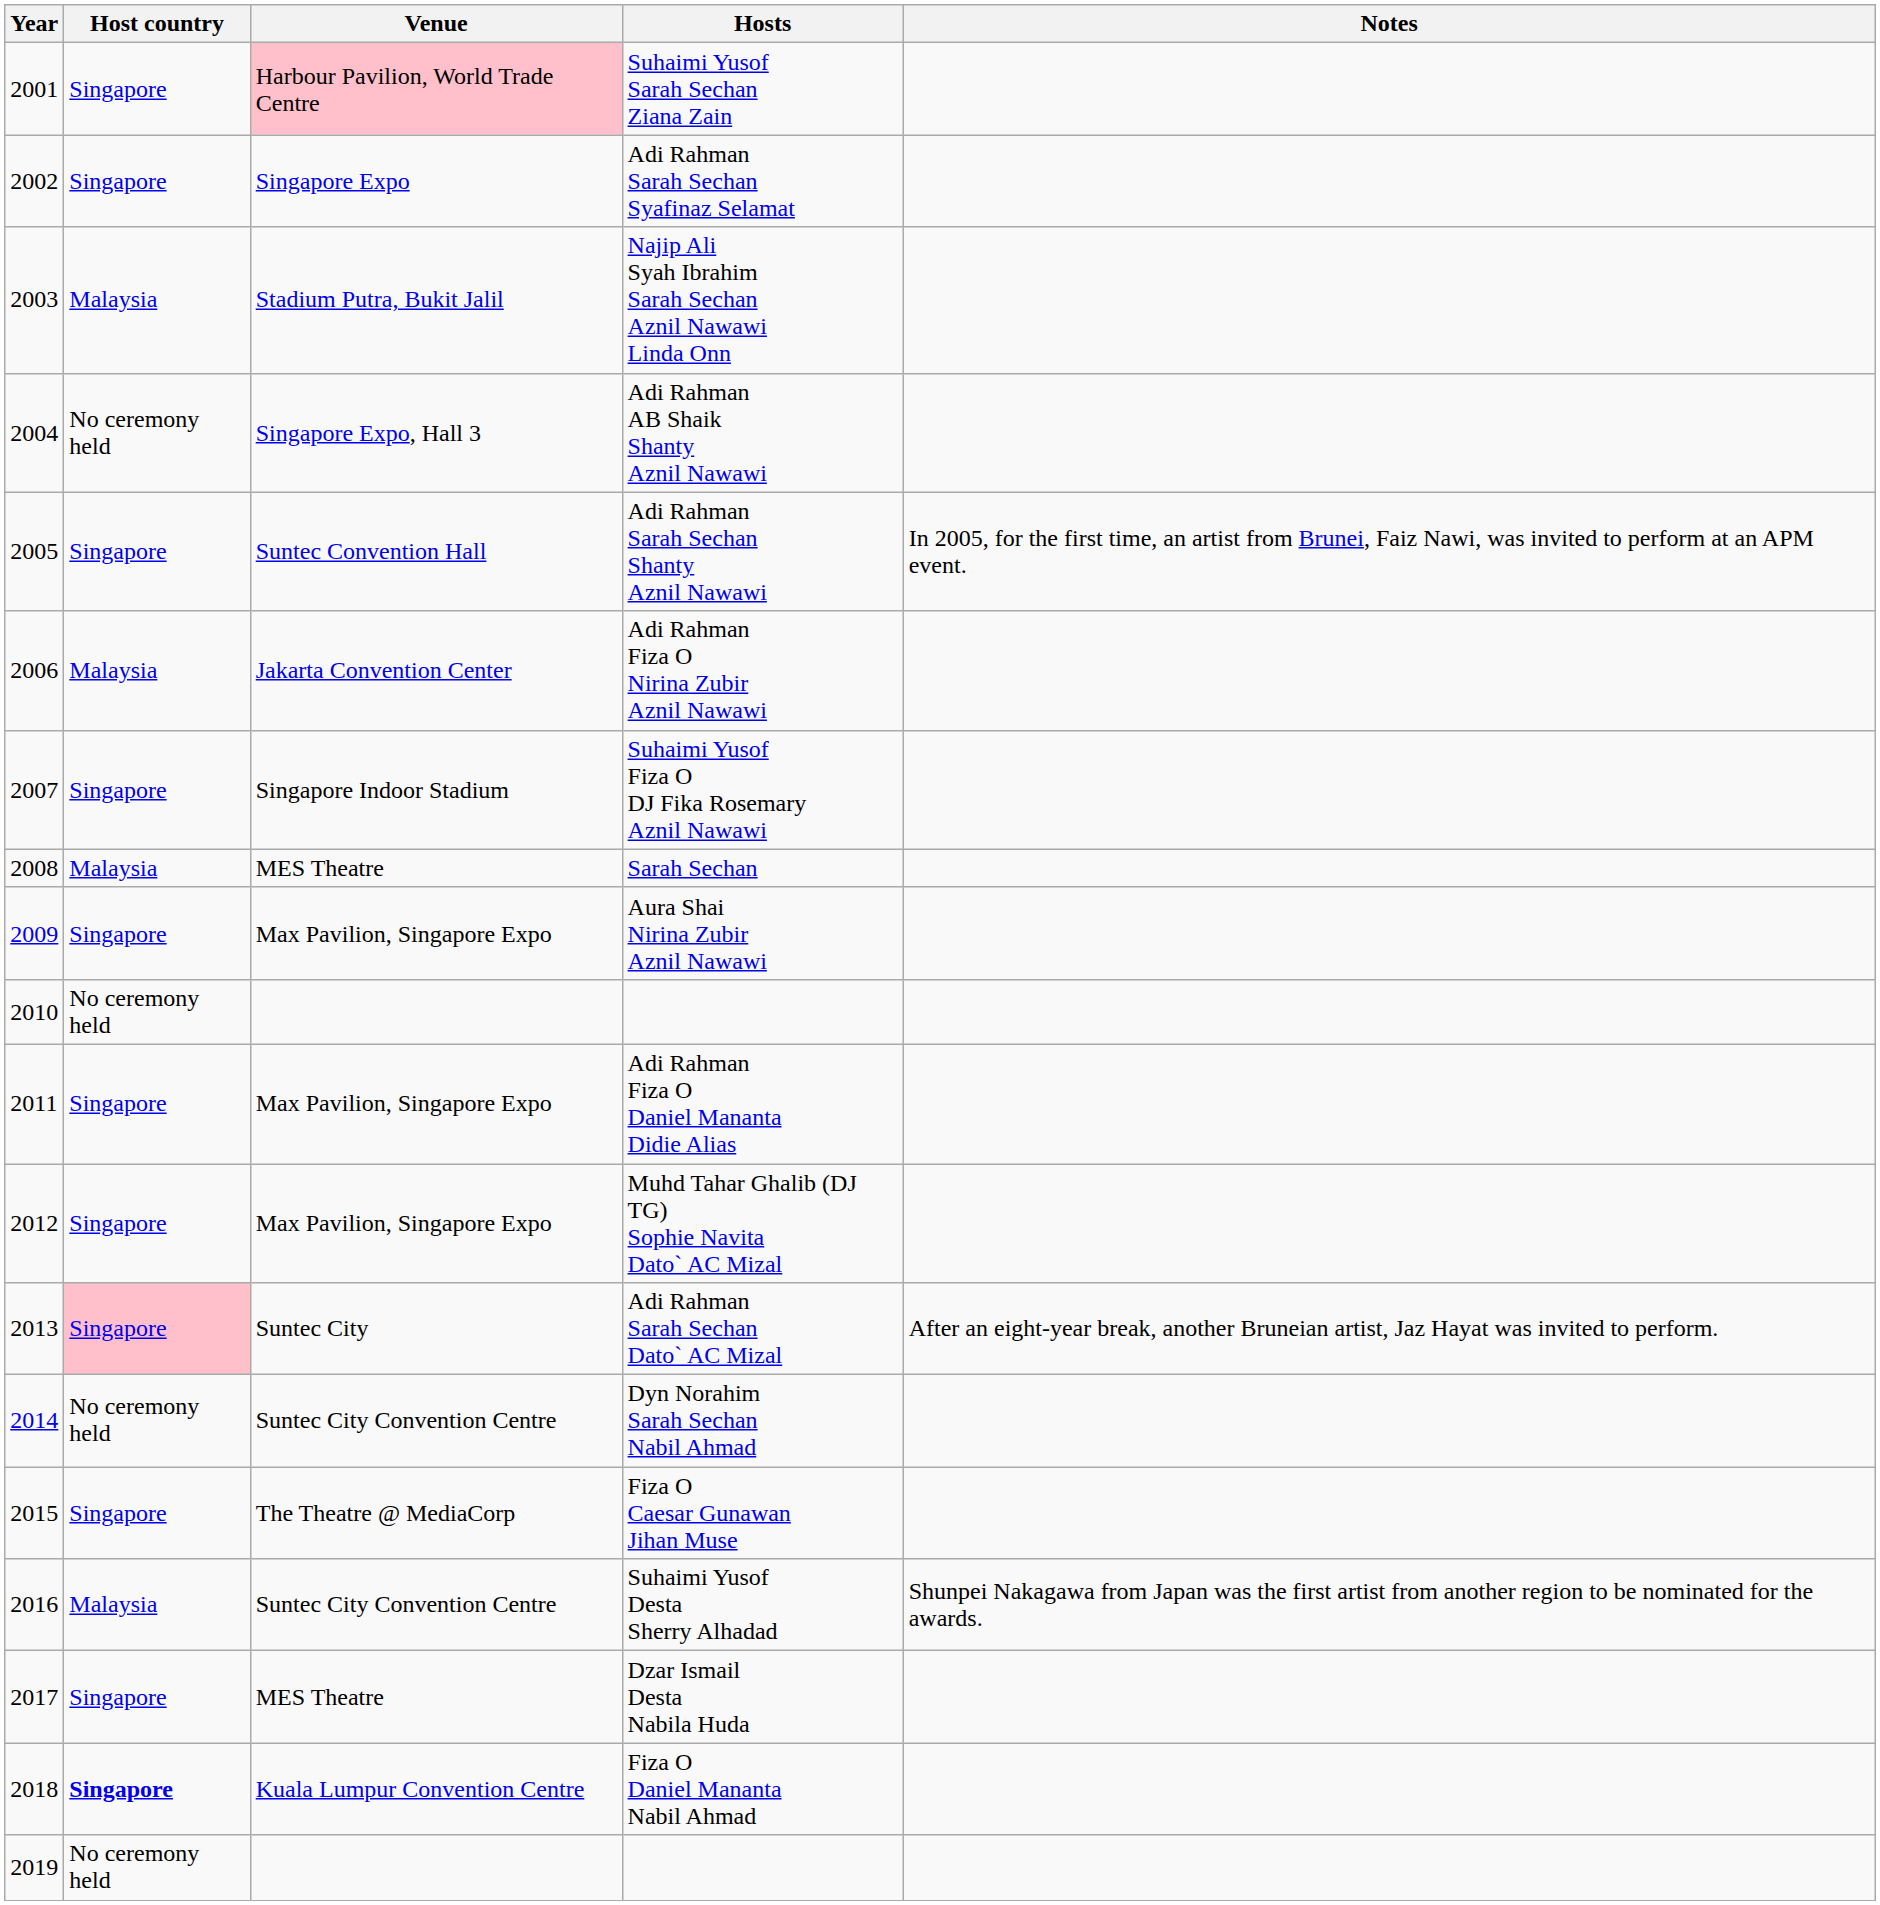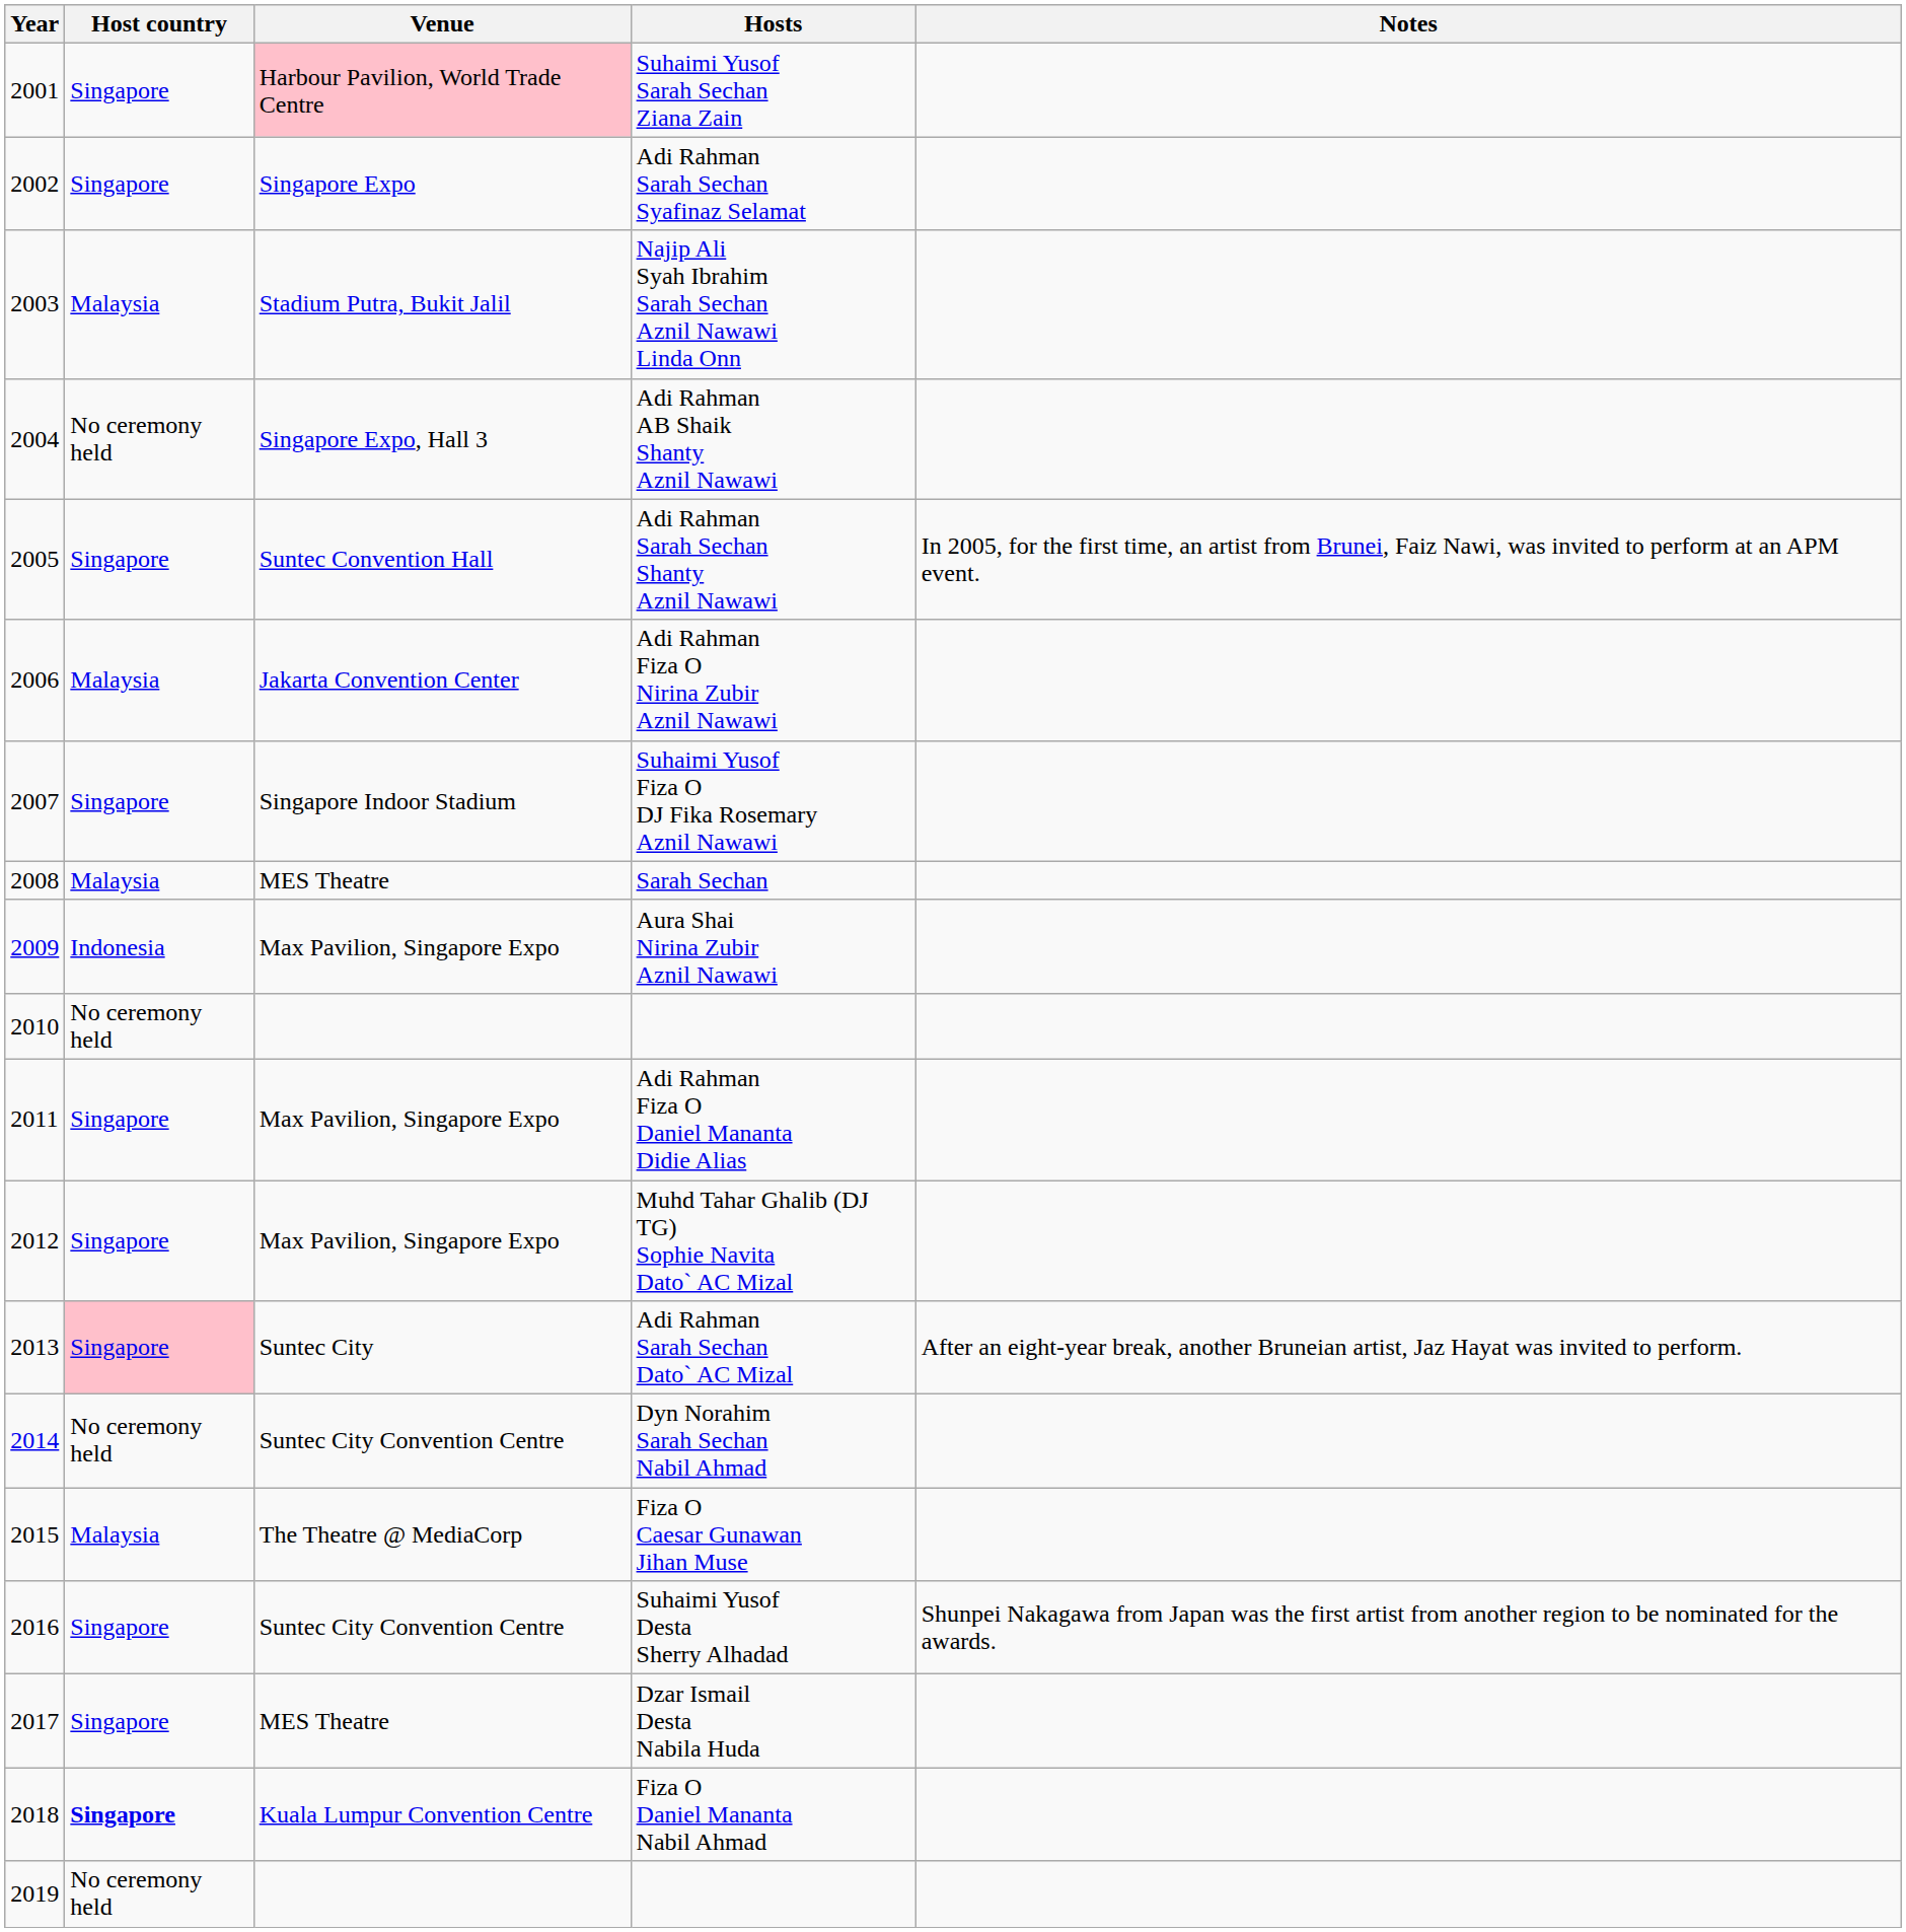 <table class="wikitable">
 <tr>
 <th>Year</th>
 <th>Host country</th>
 <th>Venue</th>
 <th>Hosts</th>
 <th>Notes</th>
 </tr>
 <tr>
 <td>2001</td>
 <td> <a href='#'>Singapore</a></td>
 <td style="background: pink;">Harbour Pavilion, World Trade Centre</td>
 <td> <a href='#'>Suhaimi Yusof</a><br> <a href='#'>Sarah Sechan</a><br> <a href='#'>Ziana Zain</a></td>
 <td></td>
 </tr>
 <tr>
 <td>2002</td>
 <td> <a href='#'>Singapore</a></td>
 <td><a href='#'>Singapore Expo</a></td>
 <td> Adi Rahman<br> <a href='#'>Sarah Sechan</a><br> <a href='#'>Syafinaz Selamat</a></td>
 <td></td>
 </tr>
 <tr>
 <td>2003</td>
 <td> <a href='#'>Malaysia</a></td>
 <td><a href='#'>Stadium Putra, Bukit Jalil</a></td>
 <td> <a href='#'>Najip Ali</a><br> Syah Ibrahim<br> <a href='#'>Sarah Sechan</a><br> <a href='#'>Aznil Nawawi</a><br> <a href='#'>Linda Onn</a></td>
 <td></td>
 </tr>
 <tr>
 <td>2004</td>
 <td>No ceremony held</td>
 <td><a href='#'>Singapore Expo</a>, Hall 3</td>
 <td> Adi Rahman<br> AB Shaik<br> <a href='#'>Shanty</a><br> <a href='#'>Aznil Nawawi</a></td>
 <td></td>
 </tr>
 <tr>
 <td>2005</td>
 <td> <a href='#'>Singapore</a></td>
 <td><a href='#'>Suntec Convention Hall</a></td>
 <td> Adi Rahman<br> <a href='#'>Sarah Sechan</a><br> <a href='#'>Shanty</a><br> <a href='#'>Aznil Nawawi</a></td>
 <td>In 2005, for the first time, an artist from <a href='#'>Brunei</a>, Faiz Nawi, was invited to perform at an APM event.</td>
 </tr>
 <tr>
 <td>2006</td>
 <td> <a href='#'>Malaysia</a></td>
 <td><a href='#'>Jakarta Convention Center</a></td>
 <td> Adi Rahman<br> Fiza O<br> <a href='#'>Nirina Zubir</a><br> <a href='#'>Aznil Nawawi</a></td>
 <td></td>
 </tr>
 <tr>
 <td>2007</td>
 <td> <a href='#'>Singapore</a></td>
 <td>Singapore Indoor Stadium</td>
 <td> <a href='#'>Suhaimi Yusof</a><br> Fiza O<br> DJ Fika Rosemary<br> <a href='#'>Aznil Nawawi</a></td>
 <td></td>
 </tr>
 <tr>
 <td>2008</td>
 <td> <a href='#'>Malaysia</a></td>
 <td>MES Theatre</td>
 <td> <a href='#'>Sarah Sechan</a></td>
 <td></td>
 </tr>
 <tr>
 <td><a href='#'>2009</a></td>
-<td> <a href='#'>Singapore</a></td>
+<td> <a href='#'>Indonesia</a></td>
 <td>Max Pavilion, Singapore Expo</td>
 <td> Aura Shai<br> <a href='#'>Nirina Zubir</a><br> <a href='#'>Aznil Nawawi</a></td>
 <td></td>
 </tr>
 <tr>
 <td>2010</td>
 <td>No ceremony held</td>
 <td></td>
 <td></td>
 <td></td>
 </tr>
 <tr>
 <td>2011</td>
 <td> <a href='#'>Singapore</a></td>
 <td>Max Pavilion, Singapore Expo</td>
 <td> Adi Rahman<br> Fiza O<br> <a href='#'>Daniel Mananta</a><br> <a href='#'>Didie Alias</a></td>
 <td></td>
 </tr>
 <tr>
 <td>2012</td>
 <td> <a href='#'>Singapore</a></td>
 <td>Max Pavilion, Singapore Expo</td>
 <td> Muhd Tahar Ghalib (DJ TG)<br> <a href='#'>Sophie Navita</a><br> <a href='#'>Dato` AC Mizal</a></td>
 <td></td>
 </tr>
 <tr>
 <td>2013</td>
 <td style="background: pink;"> <a href='#'>Singapore</a></td>
 <td>Suntec City</td>
 <td> Adi Rahman<br> <a href='#'>Sarah Sechan</a><br> <a href='#'>Dato` AC Mizal</a></td>
 <td>After an eight-year break, another Bruneian artist, Jaz Hayat was invited to perform.</td>
 </tr>
 <tr>
 <td><a href='#'>2014</a></td>
 <td>No ceremony held</td>
 <td>Suntec City Convention Centre</td>
 <td> Dyn Norahim<br> <a href='#'>Sarah Sechan</a><br> <a href='#'>Nabil Ahmad</a></td>
 <td></td>
 </tr>
 <tr>
 <td>2015</td>
-<td> <a href='#'>Singapore</a></td>
+<td> <a href='#'>Malaysia</a></td>
 <td>The Theatre @ MediaCorp</td>
 <td> Fiza O<br> <a href='#'>Caesar Gunawan</a><br> <a href='#'>Jihan Muse</a></td>
 <td></td>
 </tr>
 <tr>
 <td>2016</td>
-<td> <a href='#'>Malaysia</a></td>
+<td> <a href='#'>Singapore</a></td>
 <td>Suntec City Convention Centre</td>
 <td> Suhaimi Yusof<br> Desta<br> Sherry Alhadad</td>
 <td>Shunpei Nakagawa from Japan was the first artist from another region to be nominated for the awards.</td>
 </tr>
 <tr>
 <td>2017</td>
 <td> <a href='#'>Singapore</a></td>
 <td>MES Theatre</td>
 <td> Dzar Ismail<br> Desta<br> Nabila Huda</td>
 <td></td>
 </tr>
 <tr>
 <td>2018</td>
 <td><strong> <a href='#'>Singapore</a></strong></td>
 <td><a href='#'>Kuala Lumpur Convention Centre</a></td>
 <td> Fiza O<br> <a href='#'>Daniel Mananta</a><br> Nabil Ahmad</td>
 <td></td>
 </tr>
 <tr>
 <td>2019</td>
 <td>No ceremony held</td>
 <td></td>
 <td></td>
 <td></td>
 </tr>
 </table>
